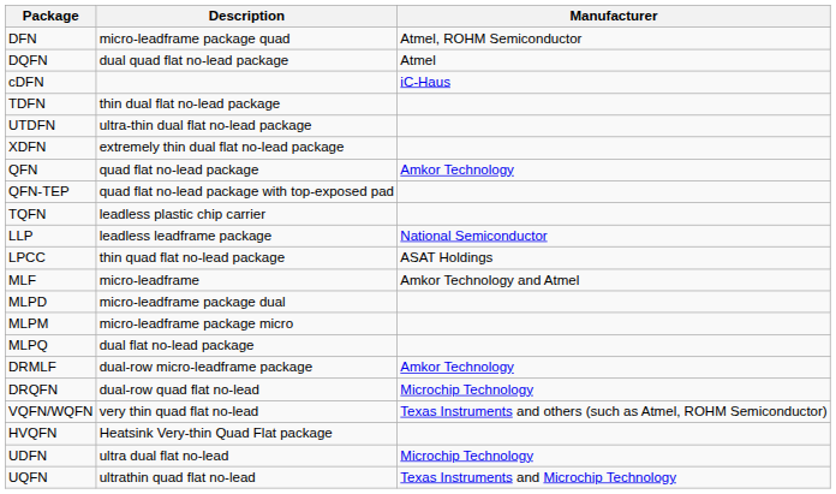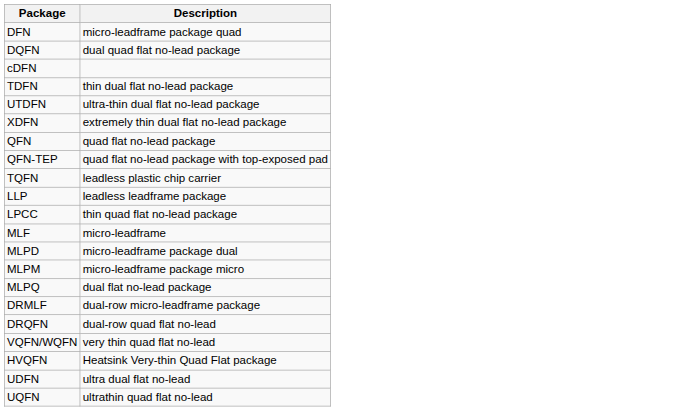 <table class="wikitable sortable">
 <tr>
 <th>Package</th>
 <th>Description</th>
-<th>Manufacturer</th>
 </tr>
 <tr>
 <td>DFN</td>
 <td>micro-leadframe package quad</td>
-<td>Atmel, ROHM Semiconductor</td>
 </tr>
 <tr>
 <td>DQFN</td>
 <td>dual quad flat no-lead package</td>
-<td>Atmel</td>
 </tr>
 <tr>
 <td>cDFN</td>
 <td></td>
-<td><a href='#'>iC-Haus</a></td>
 </tr>
 <tr>
 <td>TDFN</td>
 <td>thin dual flat no-lead package</td>
-<td></td>
 </tr>
 <tr>
 <td>UTDFN</td>
 <td>ultra-thin dual flat no-lead package</td>
-<td></td>
 </tr>
 <tr>
 <td>XDFN</td>
 <td>extremely thin dual flat no-lead package</td>
-<td></td>
 </tr>
 <tr>
 <td>QFN</td>
 <td>quad flat no-lead package</td>
-<td><a href='#'>Amkor Technology</a></td>
 </tr>
 <tr>
 <td>QFN-TEP</td>
 <td>quad flat no-lead package with top-exposed pad</td>
-<td></td>
 </tr>
 <tr>
 <td>TQFN</td>
 <td>leadless plastic chip carrier</td>
-<td></td>
 </tr>
 <tr>
 <td>LLP</td>
 <td>leadless leadframe package</td>
-<td><a href='#'>National Semiconductor</a></td>
 </tr>
 <tr>
 <td>LPCC</td>
 <td>thin quad flat no-lead package</td>
-<td>ASAT Holdings</td>
 </tr>
 <tr>
 <td>MLF</td>
 <td>micro-leadframe</td>
-<td>Amkor Technology and Atmel</td>
 </tr>
 <tr>
 <td>MLPD</td>
 <td>micro-leadframe package dual</td>
-<td></td>
 </tr>
 <tr>
 <td>MLPM</td>
 <td>micro-leadframe package micro</td>
-<td></td>
 </tr>
 <tr>
 <td>MLPQ</td>
 <td>dual flat no-lead package</td>
-<td></td>
 </tr>
 <tr>
 <td>DRMLF</td>
 <td>dual-row micro-leadframe package</td>
-<td><a href='#'>Amkor Technology</a></td>
 </tr>
 <tr>
 <td>DRQFN</td>
 <td>dual-row quad flat no-lead</td>
-<td><a href='#'>Microchip Technology</a></td>
 </tr>
 <tr>
 <td>VQFN/WQFN</td>
 <td>very thin quad flat no-lead</td>
-<td><a href='#'>Texas Instruments</a> and others (such as Atmel, ROHM Semiconductor)</td>
 </tr>
 <tr>
 <td>HVQFN</td>
 <td>Heatsink Very-thin Quad Flat package</td>
-<td></td>
 </tr>
 <tr>
 <td>UDFN</td>
 <td>ultra dual flat no-lead</td>
-<td><a href='#'>Microchip Technology</a></td>
 </tr>
 <tr>
 <td>UQFN</td>
 <td>ultrathin quad flat no-lead</td>
-<td><a href='#'>Texas Instruments</a> and <a href='#'>Microchip Technology</a></td>
 </tr>
 </table>
